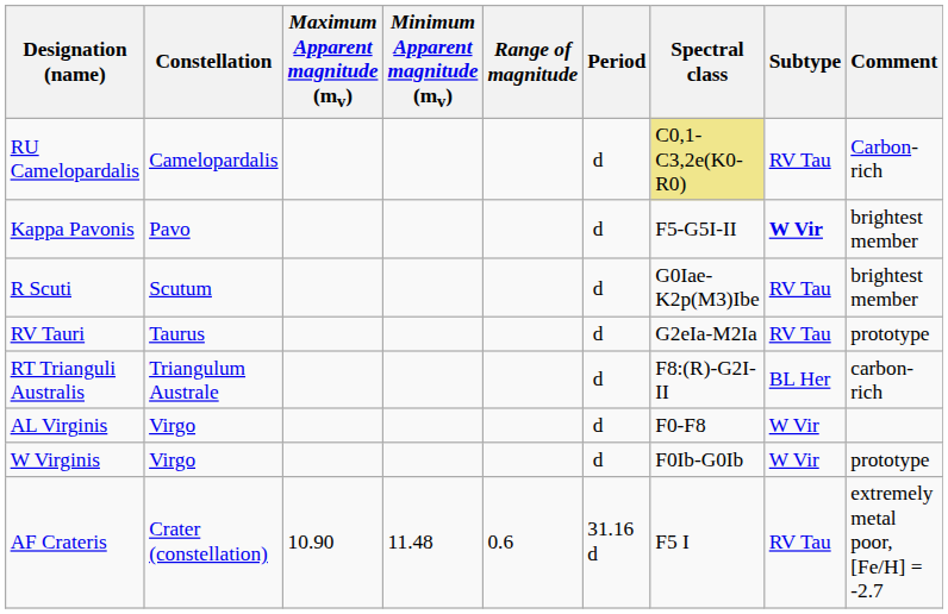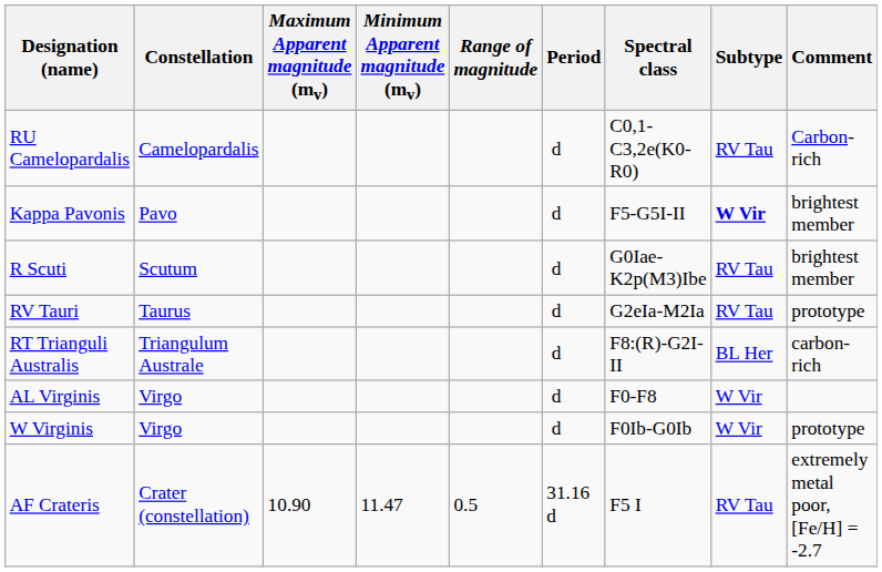 <table class="wikitable sortable" style="font-size:90%;">
 <tr bgcolor="#efefef">
 <th width="10%"><strong>Designation</strong><br><strong>(name)</strong></th>
 <th width="10%"><strong>Constellation</strong></th>
 <th width="8%"><em>Maximum <a href='#'>Apparent magnitude</a></em> (m<sub>v</sub>)</th>
 <th width="8%"><em>Minimum <a href='#'>Apparent magnitude</a></em> (m<sub>v</sub>)</th>
 <th width="8%"><em>Range of magnitude</em></th>
 <th width="10%"><strong>Period</strong></th>
 <th width="10%"><strong>Spectral</strong><br><strong>class</strong></th>
 <th width="8%"><strong>Subtype</strong></th>
 <th width="15%"><strong>Comment</strong></th>
 </tr>
 <tr -->
 <td><a href='#'>RU Camelopardalis</a></td>
 <td><a href='#'>Camelopardalis</a></td>
 <td></td>
 <td></td>
 <td></td>
 <td> d</td>
-<td style="background: khaki;">C0,1-C3,2e(K0-R0)</td>
+<td>C0,1-C3,2e(K0-R0)</td>
 <td><a href='#'>RV Tau</a></td>
 <td><a href='#'>Carbon</a>-rich</td>
 </tr>
 <tr -->
 <td><a href='#'>Kappa Pavonis</a></td>
 <td><a href='#'>Pavo</a></td>
 <td></td>
 <td></td>
 <td></td>
 <td> d</td>
 <td>F5-G5I-II</td>
 <td><strong><a href='#'>W Vir</a></strong></td>
 <td>brightest member</td>
 </tr>
 <tr -->
 <td><a href='#'>R Scuti</a></td>
 <td><a href='#'>Scutum</a></td>
 <td></td>
 <td></td>
 <td></td>
 <td> d</td>
 <td>G0Iae-K2p(M3)Ibe</td>
 <td><a href='#'>RV Tau</a></td>
 <td>brightest member</td>
 </tr>
 <tr -->
 <td><a href='#'>RV Tauri</a></td>
 <td><a href='#'>Taurus</a></td>
 <td></td>
 <td></td>
 <td></td>
 <td> d</td>
 <td>G2eIa-M2Ia</td>
 <td><a href='#'>RV Tau</a></td>
 <td>prototype</td>
 </tr>
 <tr -->
 <td><a href='#'>RT Trianguli Australis</a></td>
 <td><a href='#'>Triangulum Australe</a></td>
 <td></td>
 <td></td>
 <td></td>
 <td> d</td>
 <td>F8:(R)-G2I-II</td>
 <td><a href='#'>BL Her</a></td>
 <td>carbon-rich</td>
 </tr>
 <tr -->
 <td><a href='#'>AL Virginis</a></td>
 <td><a href='#'>Virgo</a></td>
 <td></td>
 <td></td>
 <td></td>
 <td> d</td>
 <td>F0-F8</td>
 <td><a href='#'>W Vir</a></td>
 <td></td>
 </tr>
 <tr -->
 <td><a href='#'>W Virginis</a></td>
 <td><a href='#'>Virgo</a></td>
 <td></td>
 <td></td>
 <td></td>
 <td> d</td>
 <td>F0Ib-G0Ib</td>
 <td><a href='#'>W Vir</a></td>
 <td>prototype</td>
 </tr>
 <tr>
 <td><a href='#'>AF Crateris</a></td>
 <td><a href='#'>Crater (constellation)</a></td>
 <td>10.90</td>
-<td>11.48</td>
-<td>0.6</td>
+<td>11.47</td>
+<td>0.5</td>
 <td>31.16 d</td>
 <td>F5 I</td>
 <td><a href='#'>RV Tau</a></td>
 <td>extremely metal poor, [Fe/H] = -2.7</td>
 </tr>
 </table>
